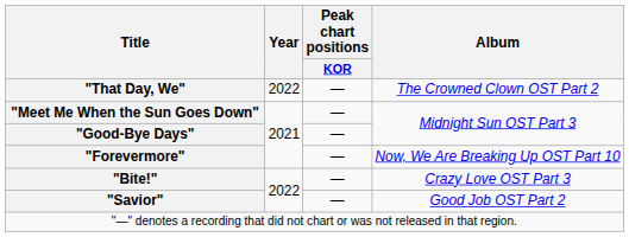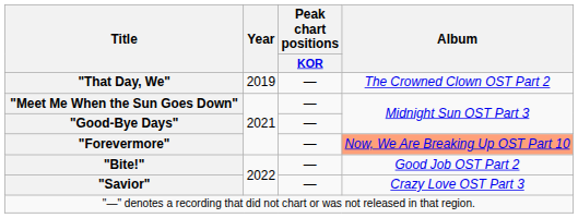 <table class="wikitable plainrowheaders" style="text-align:center;">
 <tr>
 <th scope="col" rowspan="2" style="width:18em;">Title</th>
 <th scope="col" rowspan="2">Year</th>
 <th scope="col">Peak chart<br>positions</th>
 <th scope="col" rowspan="2">Album</th>
 </tr>
 <tr>
 <th scope="col" style="font-size:90%; width:3em"><a href='#'>KOR</a><br></th>
 </tr>
 <tr>
 <th scope="row">"That Day, We" </th>
-<td>2022</td>
+<td>2019</td>
 <td>—</td>
 <td><em><a href='#'>The Crowned Clown OST Part 2</a></em></td>
 </tr>
 <tr>
 <th scope="row">"Meet Me When the Sun Goes Down" </th>
 <td rowspan="3">2021</td>
 <td>—</td>
 <td rowspan="2"><em><a href='#'>Midnight Sun OST Part 3</a></em></td>
 </tr>
 <tr>
 <th scope="row">"Good-Bye Days"<br></th>
 <td>—</td>
 </tr>
 <tr>
 <th scope="row">"Forevermore" </th>
 <td>—</td>
-<td><em><a href='#'>Now, We Are Breaking Up OST Part 10</a></em></td>
+<td style="background: lightsalmon;"><em><a href='#'>Now, We Are Breaking Up OST Part 10</a></em></td>
 </tr>
 <tr>
 <th scope="row">"Bite!" </th>
 <td rowspan="2">2022</td>
 <td>—</td>
-<td><em><a href='#'>Crazy Love OST Part 3</a></em></td>
+<td><em><a href='#'>Good Job OST Part 2</a></em></td>
 </tr>
 <tr>
 <th scope="row">"Savior"</th>
 <td>—</td>
-<td><em><a href='#'>Good Job OST Part 2</a></em></td>
+<td><em><a href='#'>Crazy Love OST Part 3</a></em></td>
 </tr>
 <tr>
 <td colspan="4" style="font-size:85%">"—" denotes a recording that did not chart or was not released in that region.</td>
 </tr>
 </table>
